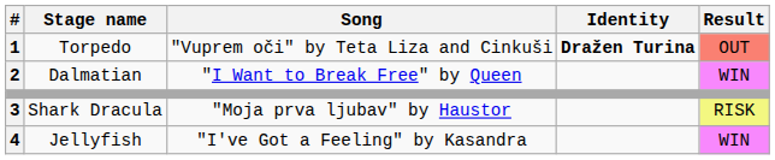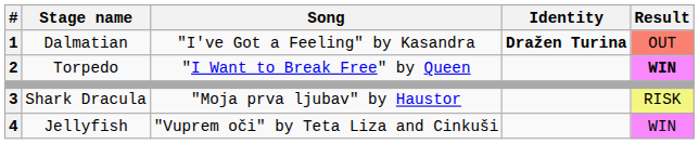 <table class="wikitable plainrowheaders" style="text-align: center;">
 <tr>
 <th>#</th>
 <th>Stage name</th>
 <th>Song</th>
 <th>Identity</th>
 <th>Result</th>
 </tr>
 <tr>
 <th>1</th>
-<td>Torpedo</td>
-<td>"Vuprem oči" by Teta Liza and Cinkuši</td>
+<td>Dalmatian</td>
+<td>"I've Got a Feeling" by Kasandra</td>
 <td><strong>Dražen Turina</strong></td>
 <td bgcolor="salmon">OUT</td>
 </tr>
 <tr>
 <th>2</th>
-<td>Dalmatian</td>
+<td>Torpedo</td>
 <td>"<a href='#'>I Want to Break Free</a>" by <a href='#'>Queen</a></td>
 <td></td>
-<td bgcolor="F888FD">WIN</td>
+<td bgcolor="F888FD"><strong>WIN</strong></td>
 </tr>
 <tr>
 <th colspan="5" style="background:darkgrey"></th>
 </tr>
 <tr>
 <th>3</th>
 <td>Shark Dracula</td>
 <td>"Moja prva ljubav" by <a href='#'>Haustor</a></td>
 <td></td>
 <td bgcolor="F3F781">RISK</td>
 </tr>
 <tr>
 <th>4</th>
 <td>Jellyfish</td>
-<td>"I've Got a Feeling" by Kasandra</td>
+<td>"Vuprem oči" by Teta Liza and Cinkuši</td>
 <td></td>
 <td bgcolor="F888FD">WIN</td>
 </tr>
 </table>
